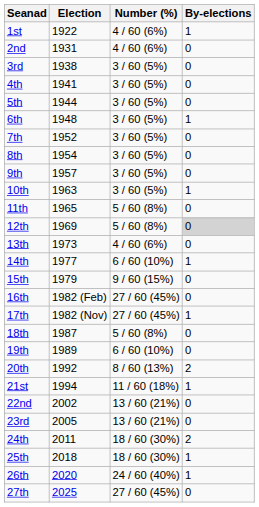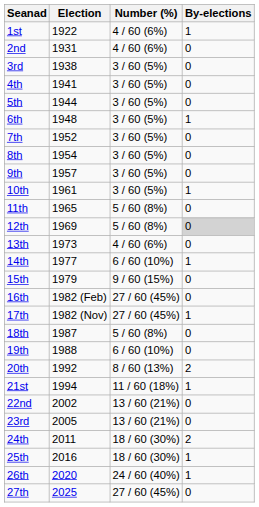 <table class="wikitable">
 <tr>
 <th>Seanad</th>
 <th>Election</th>
 <th>Number (%)</th>
 <th>By-elections</th>
 </tr>
 <tr>
 <td><a href='#'>1st</a></td>
 <td>1922</td>
 <td>4 / 60 (6%)</td>
 <td>1</td>
 </tr>
 <tr>
 <td><a href='#'>2nd</a></td>
 <td>1931</td>
 <td>4 / 60 (6%)</td>
 <td>0</td>
 </tr>
 <tr>
 <td><a href='#'>3rd</a></td>
 <td>1938</td>
 <td>3 / 60 (5%)</td>
 <td>0</td>
 </tr>
 <tr>
 <td><a href='#'>4th</a></td>
 <td>1941</td>
 <td>3 / 60 (5%)</td>
 <td>0</td>
 </tr>
 <tr>
 <td><a href='#'>5th</a></td>
 <td>1944</td>
 <td>3 / 60 (5%)</td>
 <td>0</td>
 </tr>
 <tr>
 <td><a href='#'>6th</a></td>
 <td>1948</td>
 <td>3 / 60 (5%)</td>
 <td>1</td>
 </tr>
 <tr>
 <td><a href='#'>7th</a></td>
 <td>1952</td>
 <td>3 / 60 (5%)</td>
 <td>0</td>
 </tr>
 <tr>
 <td><a href='#'>8th</a></td>
 <td>1954</td>
 <td>3 / 60 (5%)</td>
 <td>0</td>
 </tr>
 <tr>
 <td><a href='#'>9th</a></td>
 <td>1957</td>
 <td>3 / 60 (5%)</td>
 <td>0</td>
 </tr>
 <tr>
 <td><a href='#'>10th</a></td>
-<td>1963</td>
+<td>1961</td>
 <td>3 / 60 (5%)</td>
 <td>1</td>
 </tr>
 <tr>
 <td><a href='#'>11th</a></td>
 <td>1965</td>
 <td>5 / 60 (8%)</td>
 <td>0</td>
 </tr>
 <tr>
 <td><a href='#'>12th</a></td>
 <td>1969</td>
 <td>5 / 60 (8%)</td>
 <td style="background: lightgrey;">0</td>
 </tr>
 <tr>
 <td><a href='#'>13th</a></td>
 <td>1973</td>
 <td>4 / 60 (6%)</td>
 <td>0</td>
 </tr>
 <tr>
 <td><a href='#'>14th</a></td>
 <td>1977</td>
 <td>6 / 60 (10%)</td>
 <td>1</td>
 </tr>
 <tr>
 <td><a href='#'>15th</a></td>
 <td>1979</td>
 <td>9 / 60 (15%)</td>
 <td>0</td>
 </tr>
 <tr>
 <td><a href='#'>16th</a></td>
 <td>1982 (Feb)</td>
 <td>27 / 60  (45%)</td>
 <td>0</td>
 </tr>
 <tr>
 <td><a href='#'>17th</a></td>
 <td>1982 (Nov)</td>
 <td>27 / 60  (45%)</td>
 <td>1</td>
 </tr>
 <tr>
 <td><a href='#'>18th</a></td>
 <td>1987</td>
 <td>5 / 60 (8%)</td>
 <td>0</td>
 </tr>
 <tr>
 <td><a href='#'>19th</a></td>
-<td>1989</td>
+<td>1988</td>
 <td>6 / 60 (10%)</td>
 <td>0</td>
 </tr>
 <tr>
 <td><a href='#'>20th</a></td>
 <td>1992</td>
 <td>8 / 60 (13%)</td>
 <td>2</td>
 </tr>
 <tr>
 <td><a href='#'>21st</a></td>
 <td>1994</td>
 <td>11 / 60 (18%)</td>
 <td>1</td>
 </tr>
 <tr>
 <td><a href='#'>22nd</a></td>
 <td>2002</td>
 <td>13 / 60 (21%)</td>
 <td>0</td>
 </tr>
 <tr>
 <td><a href='#'>23rd</a></td>
 <td>2005</td>
 <td>13 / 60 (21%)</td>
 <td>0</td>
 </tr>
 <tr>
 <td><a href='#'>24th</a></td>
 <td>2011</td>
 <td>18 / 60 (30%)</td>
 <td>2</td>
 </tr>
 <tr>
 <td><a href='#'>25th</a></td>
-<td>2018</td>
+<td>2016</td>
 <td>18 / 60 (30%)</td>
 <td>1</td>
 </tr>
 <tr>
 <td><a href='#'>26th</a></td>
 <td><a href='#'>2020</a></td>
 <td>24 / 60 (40%)</td>
 <td>1</td>
 </tr>
 <tr>
 <td><a href='#'>27th</a></td>
 <td><a href='#'>2025</a></td>
 <td>27 / 60  (45%)</td>
 <td>0</td>
 </tr>
 </table>
